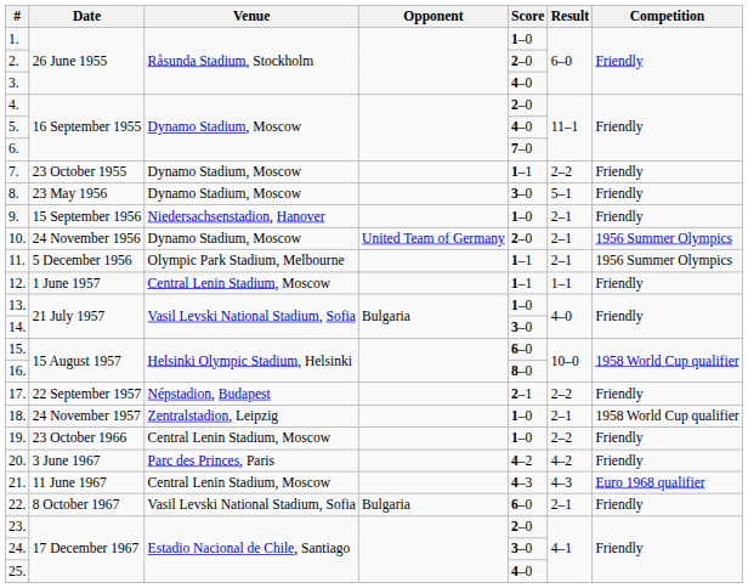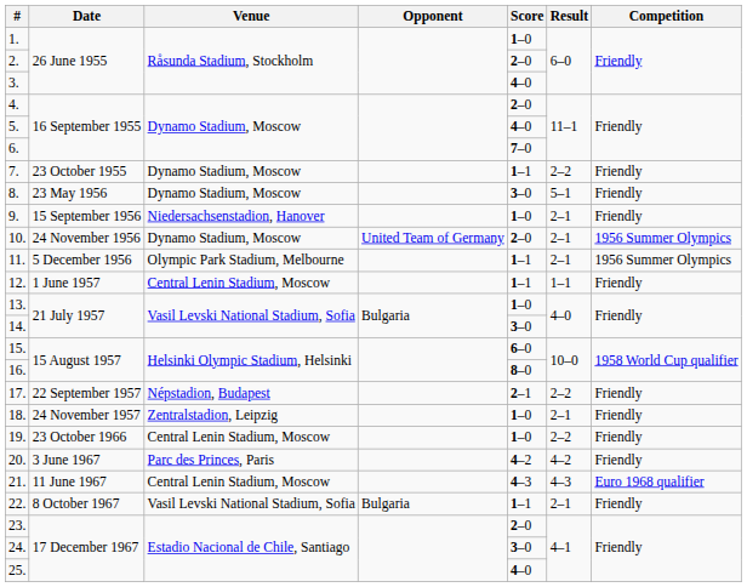 <table class="wikitable collapsible collapsed" style="text-align: left;" align=center>
 <tr>
 <th>#</th>
 <th>Date</th>
 <th>Venue</th>
 <th>Opponent</th>
 <th>Score</th>
 <th>Result</th>
 <th>Competition</th>
 </tr>
 <tr>
 <td>1.</td>
 <td rowspan=3>26 June 1955</td>
 <td rowspan=3><a href='#'>Råsunda Stadium</a>, Stockholm</td>
 <td rowspan=3></td>
 <td><strong>1</strong>–0</td>
 <td rowspan=3>6–0</td>
 <td rowspan=3><a href='#'>Friendly</a></td>
 </tr>
 <tr>
 <td>2.</td>
 <td><strong>2</strong>–0</td>
 </tr>
 <tr>
 <td>3.</td>
 <td><strong>4</strong>–0</td>
 </tr>
 <tr>
 <td>4.</td>
 <td rowspan=3>16 September 1955</td>
 <td rowspan=3><a href='#'>Dynamo Stadium</a>, Moscow</td>
 <td rowspan=3></td>
 <td><strong>2</strong>–0</td>
 <td rowspan=3>11–1</td>
 <td rowspan=3>Friendly</td>
 </tr>
 <tr>
 <td>5.</td>
 <td><strong>4</strong>–0</td>
 </tr>
 <tr>
 <td>6.</td>
 <td><strong>7</strong>–0</td>
 </tr>
 <tr>
 <td>7.</td>
 <td>23 October 1955</td>
 <td>Dynamo Stadium, Moscow</td>
 <td></td>
 <td><strong>1</strong>–1</td>
 <td>2–2</td>
 <td>Friendly</td>
 </tr>
 <tr>
 <td>8.</td>
 <td>23 May 1956</td>
 <td>Dynamo Stadium, Moscow</td>
 <td></td>
 <td><strong>3</strong>–0</td>
 <td>5–1</td>
 <td>Friendly</td>
 </tr>
 <tr>
 <td>9.</td>
 <td>15 September 1956</td>
 <td><a href='#'>Niedersachsenstadion</a>, <a href='#'>Hanover</a></td>
 <td></td>
 <td><strong>1</strong>–0</td>
 <td>2–1</td>
 <td>Friendly</td>
 </tr>
 <tr>
 <td>10.</td>
 <td>24 November 1956</td>
 <td>Dynamo Stadium, Moscow</td>
 <td> <a href='#'>United Team of Germany</a></td>
 <td><strong>2</strong>–0</td>
 <td>2–1</td>
 <td><a href='#'>1956 Summer Olympics</a></td>
 </tr>
 <tr>
 <td>11.</td>
 <td>5 December 1956</td>
 <td>Olympic Park Stadium, Melbourne</td>
 <td></td>
 <td><strong>1</strong>–1</td>
 <td>2–1</td>
 <td>1956 Summer Olympics</td>
 </tr>
 <tr>
 <td>12.</td>
 <td>1 June 1957</td>
 <td><a href='#'>Central Lenin Stadium</a>, Moscow</td>
 <td></td>
 <td><strong>1</strong>–1</td>
 <td>1–1</td>
 <td>Friendly</td>
 </tr>
 <tr>
 <td>13.</td>
 <td rowspan=2>21 July 1957</td>
 <td rowspan=2><a href='#'>Vasil Levski National Stadium</a>, <a href='#'>Sofia</a></td>
 <td rowspan=2> Bulgaria</td>
 <td><strong>1</strong>–0</td>
 <td rowspan=2>4–0</td>
 <td rowspan=2>Friendly</td>
 </tr>
 <tr>
 <td>14.</td>
 <td><strong>3</strong>–0</td>
 </tr>
 <tr>
 <td>15.</td>
 <td rowspan=2>15 August 1957</td>
 <td rowspan=2><a href='#'>Helsinki Olympic Stadium</a>, Helsinki</td>
 <td rowspan=2></td>
 <td><strong>6</strong>–0</td>
 <td rowspan=2>10–0</td>
 <td rowspan=2><a href='#'>1958 World Cup qualifier</a></td>
 </tr>
 <tr>
 <td>16.</td>
 <td><strong>8</strong>–0</td>
 </tr>
 <tr>
 <td>17.</td>
 <td>22 September 1957</td>
 <td><a href='#'>Népstadion</a>, <a href='#'>Budapest</a></td>
 <td></td>
 <td><strong>2</strong>–1</td>
 <td>2–2</td>
 <td>Friendly</td>
 </tr>
 <tr>
 <td>18.</td>
 <td>24 November 1957</td>
 <td><a href='#'>Zentralstadion</a>, Leipzig</td>
 <td></td>
 <td><strong>1</strong>–0</td>
 <td>2–1</td>
-<td>1958 World Cup qualifier</td>
+<td>Friendly</td>
 </tr>
 <tr>
 <td>19.</td>
 <td>23 October 1966</td>
 <td>Central Lenin Stadium, Moscow</td>
 <td></td>
 <td><strong>1</strong>–0</td>
 <td>2–2</td>
 <td>Friendly</td>
 </tr>
 <tr>
 <td>20.</td>
 <td>3 June 1967</td>
 <td><a href='#'>Parc des Princes</a>, Paris</td>
 <td></td>
 <td><strong>4</strong>–2</td>
 <td>4–2</td>
 <td>Friendly</td>
 </tr>
 <tr>
 <td>21.</td>
 <td>11 June 1967</td>
 <td>Central Lenin Stadium, Moscow</td>
 <td></td>
 <td><strong>4</strong>–3</td>
 <td>4–3</td>
 <td><a href='#'>Euro 1968 qualifier</a></td>
 </tr>
 <tr>
 <td>22.</td>
 <td>8 October 1967</td>
 <td>Vasil Levski National Stadium, Sofia</td>
 <td> Bulgaria</td>
-<td><strong>6</strong>–0</td>
+<td><strong>1</strong>–1</td>
 <td>2–1</td>
 <td>Friendly</td>
 </tr>
 <tr>
 <td>23.</td>
 <td rowspan=3>17 December 1967</td>
 <td rowspan=3><a href='#'>Estadio Nacional de Chile</a>, Santiago</td>
 <td rowspan=3></td>
 <td><strong>2</strong>–0</td>
 <td rowspan=3>4–1</td>
 <td rowspan=3>Friendly</td>
 </tr>
 <tr>
 <td>24.</td>
 <td><strong>3</strong>–0</td>
 </tr>
 <tr>
 <td>25.</td>
 <td><strong>4</strong>–0</td>
 </tr>
 </table>
